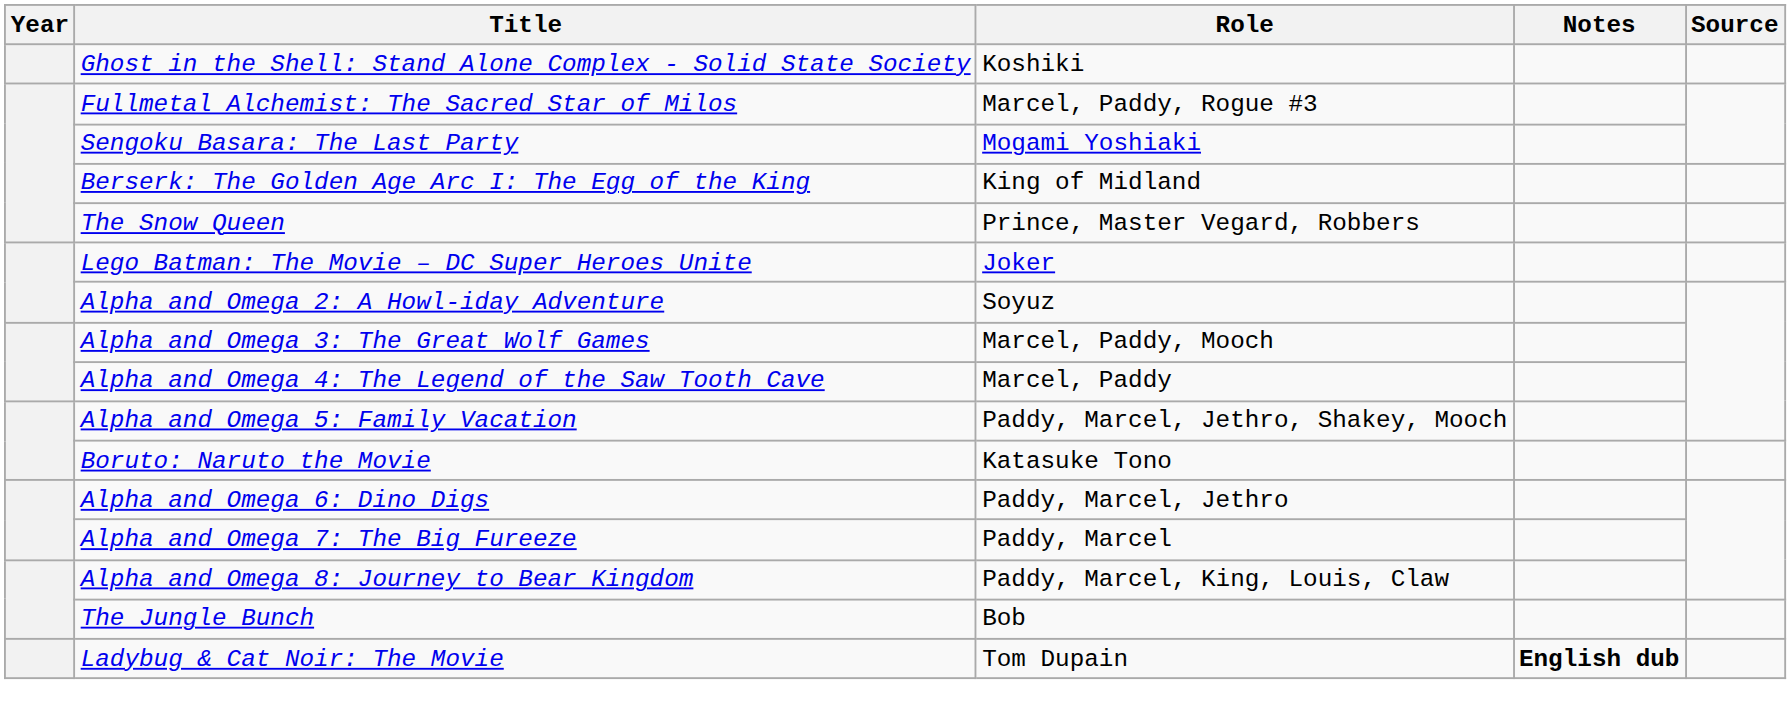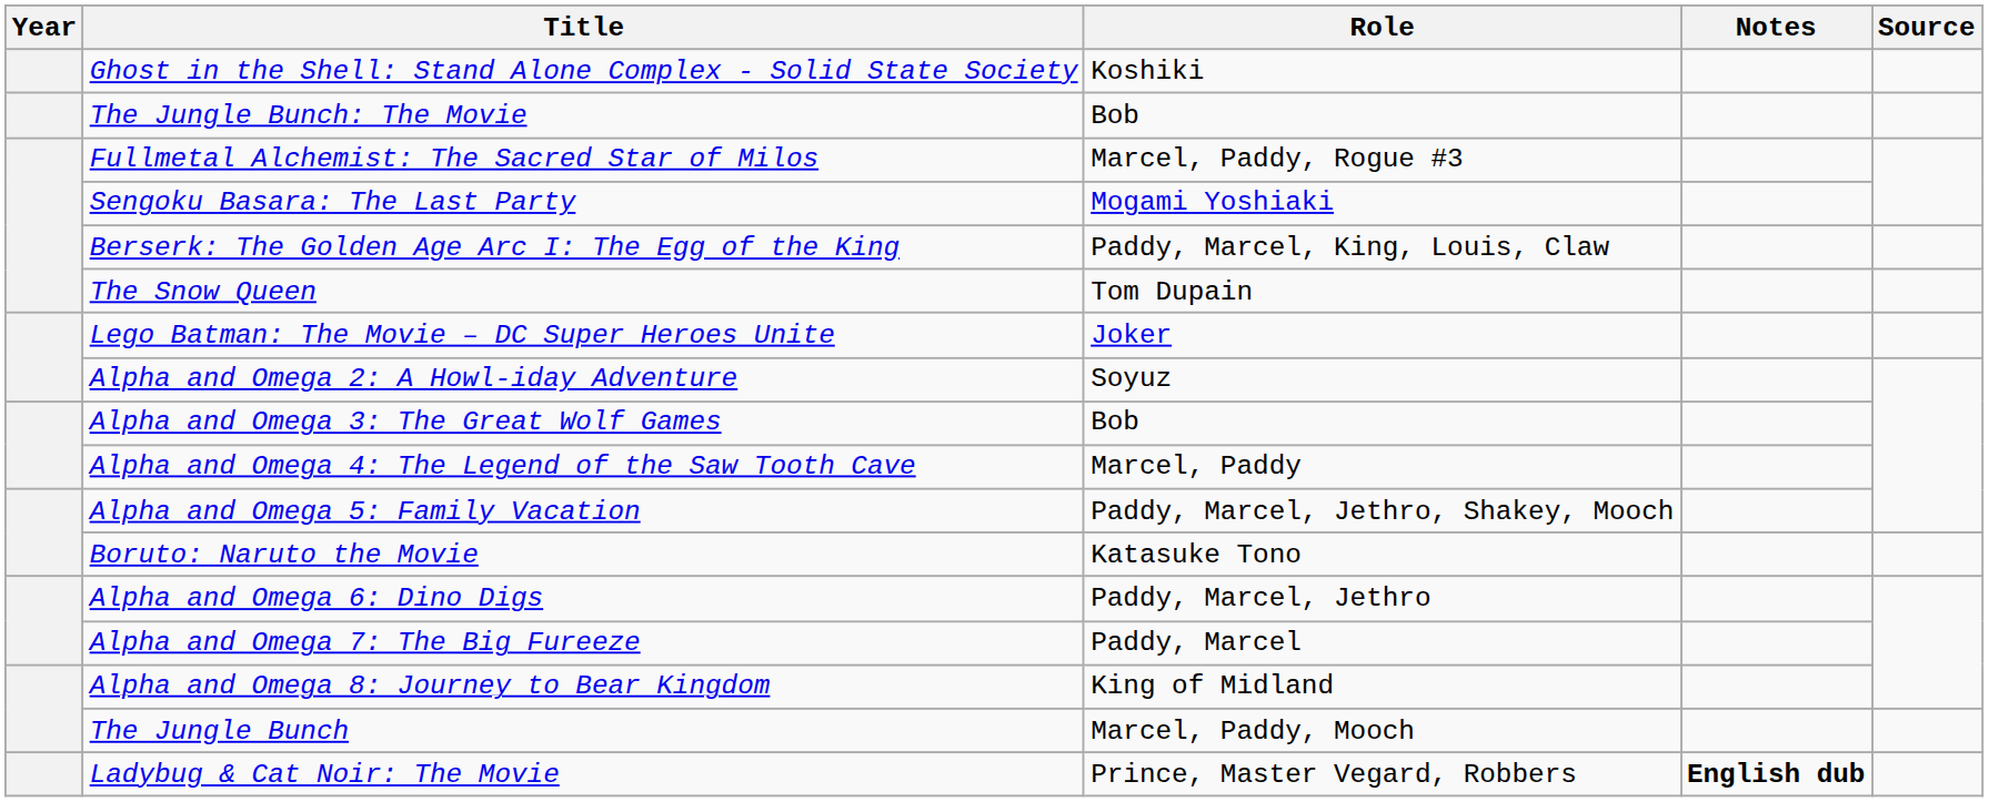 <table class="wikitable sortable plainrowheaders">
 <tr>
 <th scope="col">Year</th>
 <th scope="col">Title</th>
 <th scope="col">Role</th>
 <th scope="col" class="unsortable">Notes</th>
 <th scope="col" class="unsortable">Source</th>
 </tr>
 <tr>
 <th scope="row"></th>
 <td><em><a href='#'>Ghost in the Shell: Stand Alone Complex - Solid State Society</a></em></td>
 <td>Koshiki</td>
+<td></td>
+<td></td>
+</tr>
+<tr>
+<th scope="row"></th>
+<td><em><a href='#'>The Jungle Bunch: The Movie</a></em></td>
+<td>Bob</td>
 <td></td>
 <td></td>
 </tr>
 <tr>
 <th scope="row" rowspan="4"></th>
 <td><em><a href='#'>Fullmetal Alchemist: The Sacred Star of Milos</a></em></td>
 <td>Marcel, Paddy, Rogue #3</td>
 <td></td>
 <td rowspan="2"></td>
 </tr>
 <tr>
 <td><em><a href='#'>Sengoku Basara: The Last Party</a></em></td>
 <td><a href='#'>Mogami Yoshiaki</a></td>
 <td></td>
 </tr>
 <tr>
 <td><em><a href='#'>Berserk: The Golden Age Arc I: The Egg of the King</a></em></td>
-<td>King of Midland</td>
+<td>Paddy, Marcel, King, Louis, Claw</td>
 <td></td>
 <td></td>
 </tr>
 <tr>
 <td><em><a href='#'>The Snow Queen</a></em></td>
-<td>Prince, Master Vegard, Robbers</td>
+<td>Tom Dupain</td>
 <td></td>
 <td></td>
 </tr>
 <tr>
 <th scope="row" rowspan="2"></th>
 <td><em><a href='#'>Lego Batman: The Movie – DC Super Heroes Unite</a></em></td>
 <td><a href='#'>Joker</a></td>
 <td></td>
 <td></td>
 </tr>
 <tr>
 <td><em><a href='#'>Alpha and Omega 2: A Howl-iday Adventure</a></em></td>
 <td>Soyuz</td>
 <td></td>
 <td rowspan="4"></td>
 </tr>
 <tr>
 <th scope="row" rowspan="2"></th>
 <td><em><a href='#'>Alpha and Omega 3: The Great Wolf Games</a></em></td>
-<td>Marcel, Paddy, Mooch</td>
+<td>Bob</td>
 <td></td>
 </tr>
 <tr>
 <td><em><a href='#'>Alpha and Omega 4: The Legend of the Saw Tooth Cave</a></em></td>
 <td>Marcel, Paddy</td>
 <td></td>
 </tr>
 <tr>
 <th scope="row" rowspan="2"></th>
 <td><em><a href='#'>Alpha and Omega 5: Family Vacation</a></em></td>
 <td>Paddy, Marcel, Jethro, Shakey, Mooch</td>
 <td></td>
 </tr>
 <tr>
 <td><em><a href='#'>Boruto: Naruto the Movie</a></em></td>
 <td>Katasuke Tono</td>
 <td></td>
 <td></td>
 </tr>
 <tr>
 <th scope="row" rowspan="2"></th>
 <td><em><a href='#'>Alpha and Omega 6: Dino Digs</a></em></td>
 <td>Paddy, Marcel, Jethro</td>
 <td></td>
 <td rowspan="3"></td>
 </tr>
 <tr>
 <td><em><a href='#'>Alpha and Omega 7: The Big Fureeze</a></em></td>
 <td>Paddy, Marcel</td>
 <td></td>
 </tr>
 <tr>
 <th scope="row" rowspan="2"></th>
 <td><em><a href='#'>Alpha and Omega 8: Journey to Bear Kingdom</a></em></td>
-<td>Paddy, Marcel, King, Louis, Claw</td>
+<td>King of Midland</td>
 <td></td>
 </tr>
 <tr>
 <td><em><a href='#'>The Jungle Bunch</a></em></td>
-<td>Bob</td>
+<td>Marcel, Paddy, Mooch</td>
 <td></td>
 <td></td>
 </tr>
 <tr>
 <th scope="row"></th>
 <td><em><a href='#'>Ladybug & Cat Noir: The Movie</a></em></td>
-<td>Tom Dupain</td>
+<td>Prince, Master Vegard, Robbers</td>
 <td><strong>English dub</strong></td>
 <td></td>
 </tr>
 </table>
